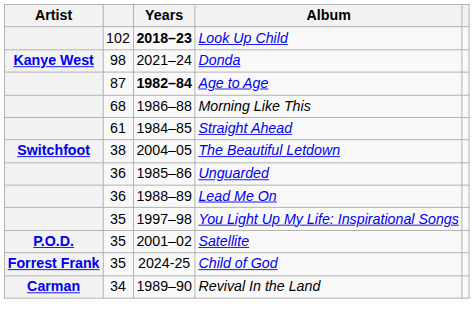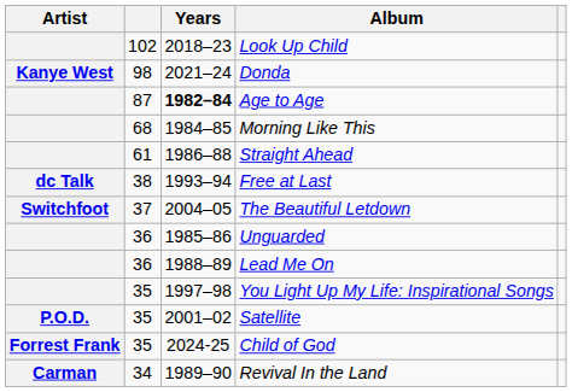 <table class="wikitable sortable plainrowheaders" border="1" style="text-align: center;">
 <tr>
 <th scope=col>Artist</th>
 <th scope=col></th>
 <th scope=col>Years</th>
 <th scope=col>Album</th>
 <th scope=col class="unsortable"></th>
 </tr>
 <tr>
 <th scope="row"><br></th>
 <td>102</td>
-<td><strong>2018–23</strong></td>
+<td>2018–23</td>
 <td style="text-align: left;"><em><a href='#'>Look Up Child</a></em></td>
 <td style="text-align: center;"></td>
 </tr>
 <tr>
 <th scope="row"><a href='#'>Kanye West</a></th>
 <td>98</td>
 <td>2021–24</td>
 <td style="text-align: left;"><em><a href='#'>Donda</a></em></td>
 <td style="text-align: center;"></td>
 </tr>
 <tr>
 <th scope="row"><br></th>
 <td>87</td>
 <td><strong>1982–84</strong></td>
 <td style="text-align: left;"><em><a href='#'>Age to Age</a></em></td>
 <td style="text-align: center;"></td>
 </tr>
 <tr>
 <th scope="row"></th>
 <td>68</td>
-<td>1986–88</td>
+<td>1984–85</td>
 <td style="text-align: left;"><em>Morning Like This</em></td>
 <td style="text-align: center;"></td>
 </tr>
 <tr>
 <th scope="row"></th>
 <td>61</td>
-<td>1984–85</td>
+<td>1986–88</td>
 <td style="text-align: left;"><em><a href='#'>Straight Ahead</a></em></td>
 <td style="text-align: center;"></td>
 </tr>
 <tr>
+<th scope="row"><a href='#'>dc Talk</a></th>
+<td>38</td>
+<td>1993–94</td>
+<td style="text-align: left;"><em><a href='#'>Free at Last</a></em></td>
+<td style="text-align: center;"></td>
+</tr>
+<tr>
 <th scope="row"><a href='#'>Switchfoot</a></th>
-<td>38</td>
+<td>37</td>
 <td>2004–05</td>
 <td style="text-align: left;"><em><a href='#'>The Beautiful Letdown</a></em></td>
 <td style="text-align: center;"></td>
 </tr>
 <tr>
 <th scope="row"></th>
 <td>36</td>
 <td>1985–86</td>
 <td style="text-align: left;"><em><a href='#'>Unguarded</a></em></td>
 <td style="text-align: center;"></td>
 </tr>
 <tr>
 <th scope="row"></th>
 <td>36</td>
 <td>1988–89</td>
 <td style="text-align: left;"><em><a href='#'>Lead Me On</a></em></td>
 <td style="text-align: center;"></td>
 </tr>
 <tr>
 <th scope="row"></th>
 <td>35</td>
 <td>1997–98</td>
 <td style="text-align: left;"><em><a href='#'>You Light Up My Life: Inspirational Songs</a></em></td>
 <td style="text-align: center;"></td>
 </tr>
 <tr>
 <th scope="row"><a href='#'>P.O.D.</a></th>
 <td>35</td>
 <td>2001–02</td>
 <td style="text-align: left;"><em><a href='#'>Satellite</a></em></td>
 <td style="text-align: center;"></td>
 </tr>
 <tr>
 <th scope="row"><a href='#'>Forrest Frank</a></th>
 <td>35</td>
 <td>2024-25</td>
 <td style="text-align: left;"><em><a href='#'>Child of God</a></em></td>
 <td style="text-align: center;"></td>
 </tr>
 <tr>
 <th scope="row"><a href='#'>Carman</a></th>
 <td>34</td>
 <td>1989–90</td>
 <td style="text-align: left;"><em>Revival In the Land</em></td>
 <td style="text-align: center;"></td>
 </tr>
 </table>
